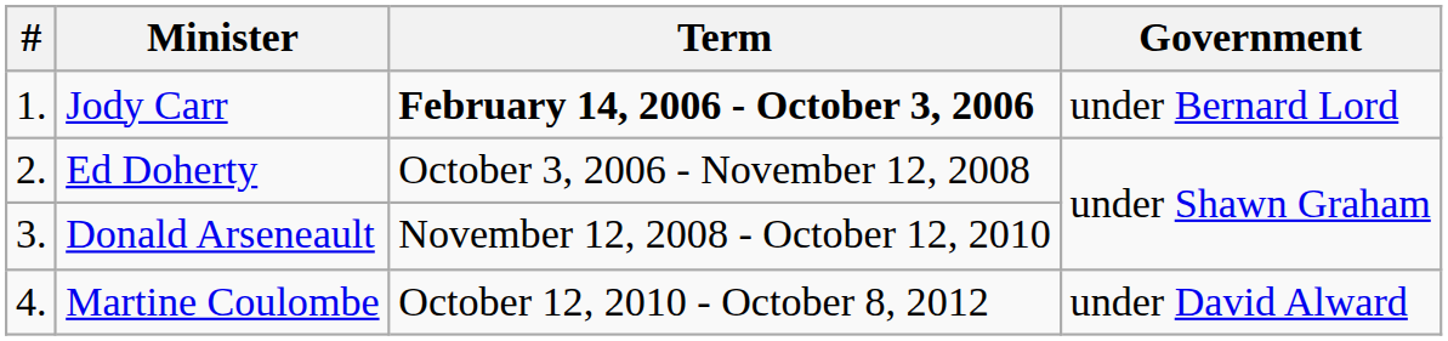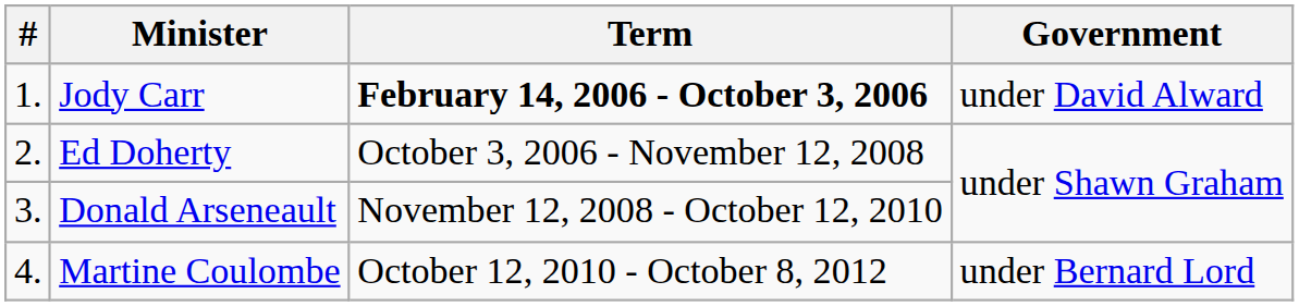 <table class="wikitable">
 <tr>
 <th>#</th>
 <th>Minister</th>
 <th>Term</th>
 <th>Government</th>
 </tr>
 <tr>
 <td>1.</td>
 <td><a href='#'>Jody Carr</a></td>
 <td><strong>February 14, 2006 - October 3, 2006</strong></td>
-<td>under <a href='#'>Bernard Lord</a></td>
+<td>under <a href='#'>David Alward</a></td>
 </tr>
 <tr>
 <td>2.</td>
 <td><a href='#'>Ed Doherty</a></td>
 <td>October 3, 2006 - November 12, 2008</td>
 <td rowspan=2>under <a href='#'>Shawn Graham</a></td>
 </tr>
 <tr>
 <td>3.</td>
 <td><a href='#'>Donald Arseneault</a></td>
 <td>November 12, 2008 - October 12, 2010</td>
 </tr>
 <tr>
 <td>4.</td>
 <td><a href='#'>Martine Coulombe</a></td>
 <td>October 12, 2010 - October 8, 2012</td>
-<td>under <a href='#'>David Alward</a></td>
+<td>under <a href='#'>Bernard Lord</a></td>
 </tr>
 </table>
